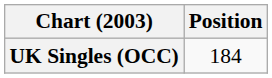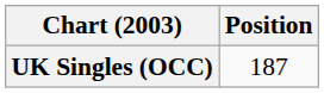 <table class="wikitable plainrowheaders" style="text-align:center">
 <tr>
 <th scope="col">Chart (2003)</th>
 <th scope="col">Position</th>
 </tr>
 <tr>
 <th scope="row">UK Singles (OCC)</th>
-<td>184</td>
+<td>187</td>
 </tr>
 </table>
